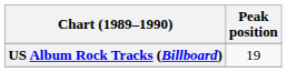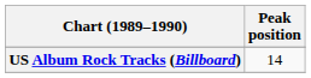 <table class="wikitable sortable plainrowheaders" style="text-align:center">
 <tr>
 <th>Chart (1989–1990)</th>
 <th>Peak<br>position</th>
 </tr>
 <tr>
 </tr>
 <tr>
 </tr>
 <tr>
 </tr>
 <tr>
 </tr>
 <tr>
 </tr>
 <tr>
 </tr>
 <tr>
 </tr>
 <tr>
 </tr>
 <tr>
 </tr>
 <tr>
 <th scope="row">US <a href='#'>Album Rock Tracks</a> (<em><a href='#'>Billboard</a></em>)</th>
-<td>19</td>
+<td>14</td>
 </tr>
 <tr>
 </tr>
 </table>
